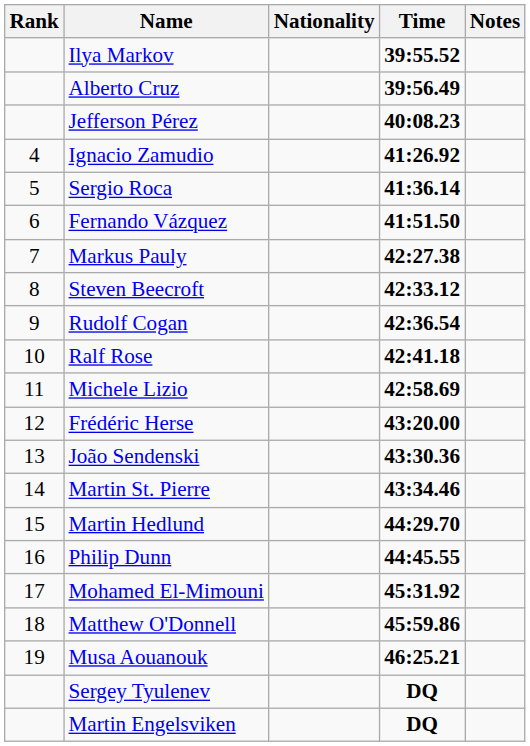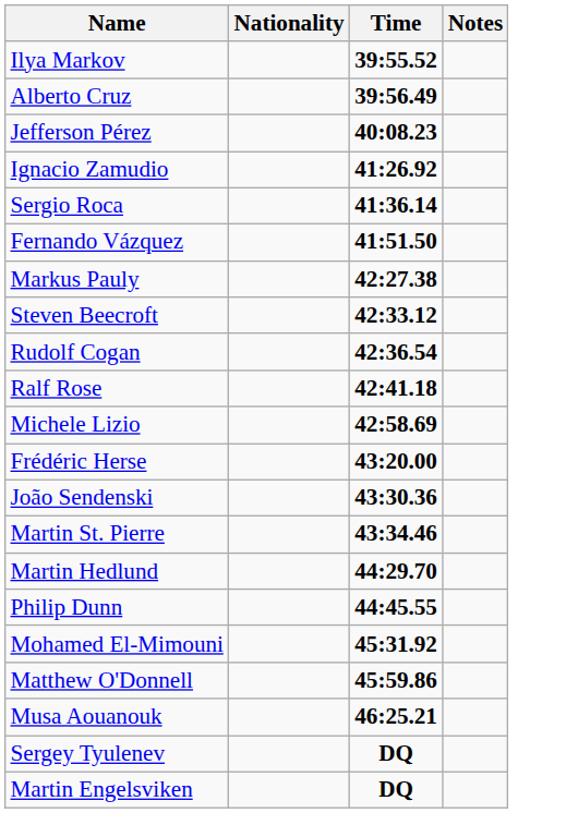 <table class="wikitable sortable" style="text-align:center">
 <tr>
-<th>Rank</th>
 <th>Name</th>
 <th>Nationality</th>
 <th>Time</th>
 <th>Notes</th>
 </tr>
 <tr>
-<td></td>
 <td align=left><a href='#'>Ilya Markov</a></td>
 <td align=left></td>
 <td><strong>39:55.52</strong></td>
 <td></td>
 </tr>
 <tr>
-<td></td>
 <td align=left><a href='#'>Alberto Cruz</a></td>
 <td align=left></td>
 <td><strong>39:56.49</strong></td>
 <td></td>
 </tr>
 <tr>
-<td></td>
 <td align=left><a href='#'>Jefferson Pérez</a></td>
 <td align=left></td>
 <td><strong>40:08.23</strong></td>
 <td></td>
 </tr>
 <tr>
-<td>4</td>
 <td align=left><a href='#'>Ignacio Zamudio</a></td>
 <td align=left></td>
 <td><strong>41:26.92</strong></td>
 <td></td>
 </tr>
 <tr>
-<td>5</td>
 <td align=left><a href='#'>Sergio Roca</a></td>
 <td align=left></td>
 <td><strong>41:36.14</strong></td>
 <td></td>
 </tr>
 <tr>
-<td>6</td>
 <td align=left><a href='#'>Fernando Vázquez</a></td>
 <td align=left></td>
 <td><strong>41:51.50</strong></td>
 <td></td>
 </tr>
 <tr>
-<td>7</td>
 <td align=left><a href='#'>Markus Pauly</a></td>
 <td align=left></td>
 <td><strong>42:27.38</strong></td>
 <td></td>
 </tr>
 <tr>
-<td>8</td>
 <td align=left><a href='#'>Steven Beecroft</a></td>
 <td align=left></td>
 <td><strong>42:33.12</strong></td>
 <td></td>
 </tr>
 <tr>
-<td>9</td>
 <td align=left><a href='#'>Rudolf Cogan</a></td>
 <td align=left></td>
 <td><strong>42:36.54</strong></td>
 <td></td>
 </tr>
 <tr>
-<td>10</td>
 <td align=left><a href='#'>Ralf Rose</a></td>
 <td align=left></td>
 <td><strong>42:41.18</strong></td>
 <td></td>
 </tr>
 <tr>
-<td>11</td>
 <td align=left><a href='#'>Michele Lizio</a></td>
 <td align=left></td>
 <td><strong>42:58.69</strong></td>
 <td></td>
 </tr>
 <tr>
-<td>12</td>
 <td align=left><a href='#'>Frédéric Herse</a></td>
 <td align=left></td>
 <td><strong>43:20.00</strong></td>
 <td></td>
 </tr>
 <tr>
-<td>13</td>
 <td align=left><a href='#'>João Sendenski</a></td>
 <td align=left></td>
 <td><strong>43:30.36</strong></td>
 <td></td>
 </tr>
 <tr>
-<td>14</td>
 <td align=left><a href='#'>Martin St. Pierre</a></td>
 <td align=left></td>
 <td><strong>43:34.46</strong></td>
 <td></td>
 </tr>
 <tr>
-<td>15</td>
 <td align=left><a href='#'>Martin Hedlund</a></td>
 <td align=left></td>
 <td><strong>44:29.70</strong></td>
 <td></td>
 </tr>
 <tr>
-<td>16</td>
 <td align=left><a href='#'>Philip Dunn</a></td>
 <td align=left></td>
 <td><strong>44:45.55</strong></td>
 <td></td>
 </tr>
 <tr>
-<td>17</td>
 <td align=left><a href='#'>Mohamed El-Mimouni</a></td>
 <td align=left></td>
 <td><strong>45:31.92</strong></td>
 <td></td>
 </tr>
 <tr>
-<td>18</td>
 <td align=left><a href='#'>Matthew O'Donnell</a></td>
 <td align=left></td>
 <td><strong>45:59.86</strong></td>
 <td></td>
 </tr>
 <tr>
-<td>19</td>
 <td align=left><a href='#'>Musa Aouanouk</a></td>
 <td align=left></td>
 <td><strong>46:25.21</strong></td>
 <td></td>
 </tr>
 <tr>
-<td></td>
 <td align=left><a href='#'>Sergey Tyulenev</a></td>
 <td align=left></td>
 <td><strong>DQ</strong></td>
 <td></td>
 </tr>
 <tr>
-<td></td>
 <td align=left><a href='#'>Martin Engelsviken</a></td>
 <td align=left></td>
 <td><strong>DQ</strong></td>
 <td></td>
 </tr>
 </table>
